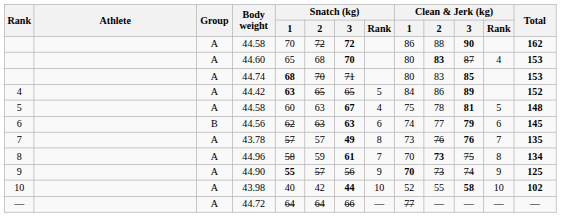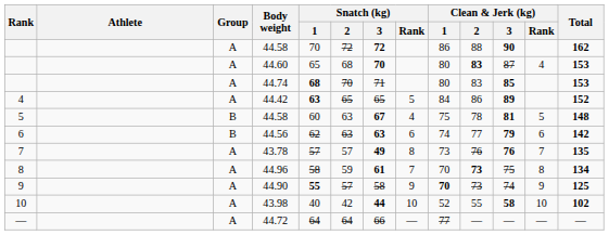 <table class = "wikitable" style="text-align:center;">
 <tr>
 <th rowspan=2 width=40>Rank</th>
 <th rowspan=2 width=250>Athlete</th>
 <th rowspan=2 width=50>Group</th>
 <th rowspan=2 width=60>Body weight</th>
 <th colspan=4>Snatch (kg)</th>
 <th colspan=4>Clean & Jerk (kg)</th>
 <th rowspan=2 width=60>Total</th>
 </tr>
 <tr>
 <th width=40>1</th>
 <th width=40>2</th>
 <th width=40>3</th>
 <th width=40>Rank</th>
 <th width=40>1</th>
 <th width=40>2</th>
 <th width=40>3</th>
 <th width=40>Rank</th>
 </tr>
 <tr>
 <td></td>
 <td align=left></td>
 <td>A</td>
 <td>44.58</td>
 <td>70</td>
 <td><s>72</s></td>
 <td><strong>72</strong></td>
 <td></td>
 <td>86</td>
 <td>88</td>
 <td><strong>90</strong></td>
 <td></td>
 <td><strong>162</strong></td>
 </tr>
 <tr>
 <td></td>
 <td align=left></td>
 <td>A</td>
 <td>44.60</td>
 <td>65</td>
 <td>68</td>
 <td><strong>70</strong></td>
 <td></td>
 <td>80</td>
 <td><strong>83</strong></td>
 <td><s>87</s></td>
 <td>4</td>
 <td><strong>153</strong></td>
 </tr>
 <tr>
 <td></td>
 <td align=left></td>
 <td>A</td>
 <td>44.74</td>
 <td><strong>68</strong></td>
 <td><s>70</s></td>
 <td><s>71</s></td>
 <td></td>
 <td>80</td>
 <td>83</td>
 <td><strong>85</strong></td>
 <td></td>
 <td><strong>153</strong></td>
 </tr>
 <tr>
 <td>4</td>
 <td align=left></td>
 <td>A</td>
 <td>44.42</td>
 <td><strong>63</strong></td>
 <td><s>65</s></td>
 <td><s>65</s></td>
 <td>5</td>
 <td>84</td>
 <td>86</td>
 <td><strong>89</strong></td>
 <td></td>
 <td><strong>152</strong></td>
 </tr>
 <tr>
 <td>5</td>
 <td align=left></td>
-<td>A</td>
+<td>B</td>
 <td>44.58</td>
 <td>60</td>
 <td>63</td>
 <td><strong>67</strong></td>
 <td>4</td>
 <td>75</td>
 <td>78</td>
 <td><strong>81</strong></td>
 <td>5</td>
 <td><strong>148</strong></td>
 </tr>
 <tr>
 <td>6</td>
 <td align=left></td>
 <td>B</td>
 <td>44.56</td>
 <td><s>62</s></td>
 <td><s>63</s></td>
 <td><strong>63</strong></td>
 <td>6</td>
 <td>74</td>
 <td>77</td>
 <td><strong>79</strong></td>
 <td>6</td>
-<td><strong>145</strong></td>
+<td><strong>142</strong></td>
 </tr>
 <tr>
 <td>7</td>
 <td align=left></td>
 <td>A</td>
 <td>43.78</td>
 <td><s>57</s></td>
 <td>57</td>
 <td><strong>49</strong></td>
 <td>8</td>
 <td>73</td>
 <td><s>76</s></td>
 <td><strong>76</strong></td>
 <td>7</td>
 <td><strong>135</strong></td>
 </tr>
 <tr>
 <td>8</td>
 <td align=left></td>
 <td>A</td>
 <td>44.96</td>
 <td><s>58</s></td>
 <td>59</td>
 <td><strong>61</strong></td>
 <td>7</td>
 <td>70</td>
 <td><strong>73</strong></td>
 <td><s>75</s></td>
 <td>8</td>
 <td><strong>134</strong></td>
 </tr>
 <tr>
 <td>9</td>
 <td align=left></td>
 <td>A</td>
 <td>44.90</td>
 <td><strong>55</strong></td>
 <td><s>57</s></td>
-<td><s>56</s></td>
+<td><s>58</s></td>
 <td>9</td>
 <td><strong>70</strong></td>
 <td><s>73</s></td>
 <td><s>74</s></td>
 <td>9</td>
 <td><strong>125</strong></td>
 </tr>
 <tr>
 <td>10</td>
 <td align=left></td>
 <td>A</td>
 <td>43.98</td>
 <td>40</td>
 <td>42</td>
 <td><strong>44</strong></td>
 <td>10</td>
 <td>52</td>
 <td>55</td>
 <td><strong>58</strong></td>
 <td>10</td>
 <td><strong>102</strong></td>
 </tr>
 <tr>
 <td>—</td>
 <td align=left></td>
 <td>A</td>
 <td>44.72</td>
 <td><s>64</s></td>
 <td><s>64</s></td>
 <td><s>66</s></td>
 <td>—</td>
 <td><s>77</s></td>
 <td>—</td>
 <td>—</td>
 <td>—</td>
 <td>—</td>
 </tr>
 </table>
